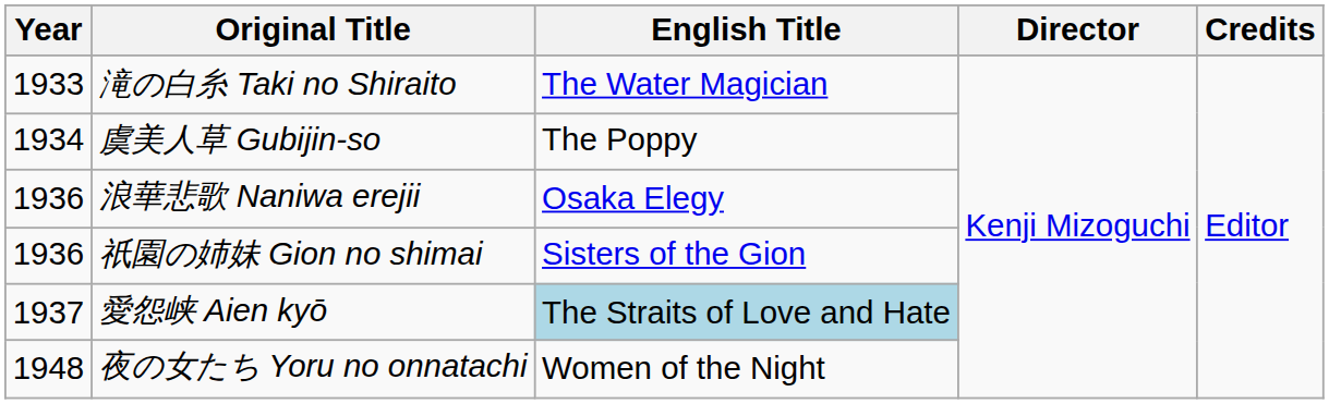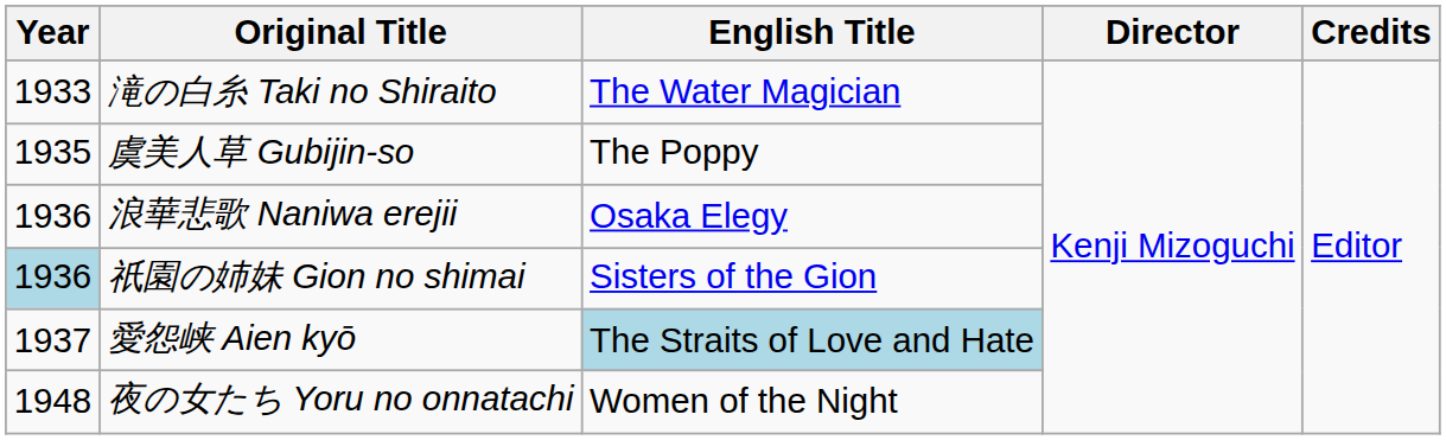 <table class="wikitable sortable">
 <tr>
 <th>Year</th>
 <th>Original Title</th>
 <th>English Title</th>
 <th>Director</th>
 <th>Credits</th>
 </tr>
 <tr>
 <td>1933</td>
 <td><em>滝の白糸 Taki no Shiraito</em></td>
 <td><a href='#'>The Water Magician</a></td>
 <td rowspan="6"><a href='#'>Kenji Mizoguchi</a></td>
 <td rowspan="6"><a href='#'>Editor</a></td>
 </tr>
 <tr>
-<td>1934</td>
+<td>1935</td>
 <td><em>虞美人草 Gubijin-so</em></td>
 <td>The Poppy</td>
 </tr>
 <tr>
 <td>1936</td>
 <td><em>浪華悲歌 Naniwa erejii</em></td>
 <td><a href='#'>Osaka Elegy</a></td>
 </tr>
 <tr>
-<td>1936</td>
+<td style="background: lightblue;">1936</td>
 <td><em>祇園の姉妹 Gion no shimai</em></td>
 <td><a href='#'>Sisters of the Gion</a></td>
 </tr>
 <tr>
 <td>1937</td>
 <td><em>愛怨峡 Aien kyō</em></td>
 <td style="background: lightblue;">The Straits of Love and Hate</td>
 </tr>
 <tr>
 <td>1948</td>
 <td><em>夜の女たち Yoru no onnatachi</em></td>
 <td>Women of the Night</td>
 </tr>
 </table>
